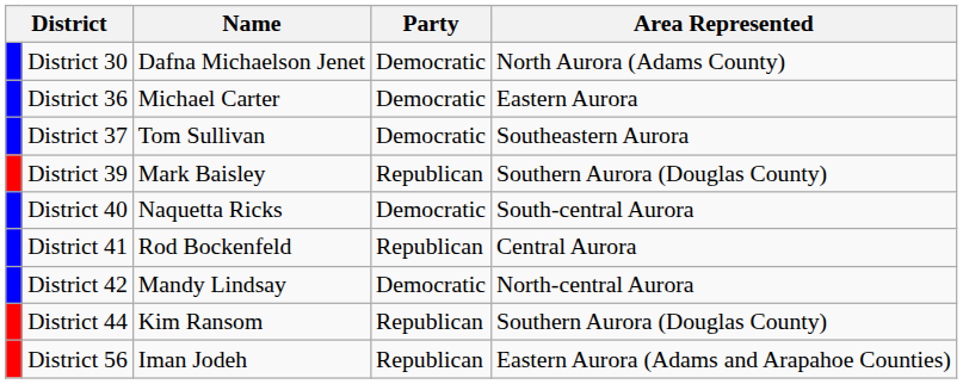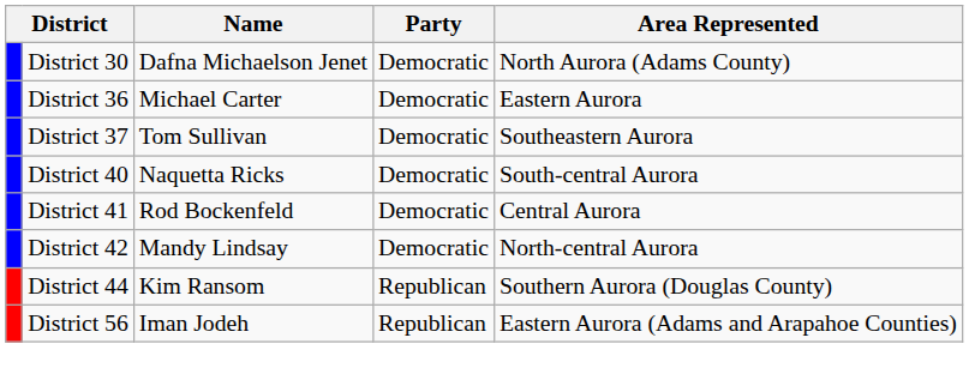 <table class="wikitable">
 <tr>
 <th colspan="2">District</th>
 <th>Name</th>
 <th>Party</th>
 <th>Area Represented</th>
 </tr>
 <tr>
 <td bgcolor=blue> </td>
 <td>District 30</td>
 <td>Dafna Michaelson Jenet</td>
 <td>Democratic</td>
 <td>North Aurora (Adams County)</td>
 </tr>
 <tr>
 <td bgcolor=blue> </td>
 <td>District 36</td>
 <td>Michael Carter</td>
 <td>Democratic</td>
 <td>Eastern Aurora</td>
 </tr>
 <tr>
 <td bgcolor=blue> </td>
 <td>District 37</td>
 <td>Tom Sullivan</td>
 <td>Democratic</td>
 <td>Southeastern Aurora</td>
 </tr>
 <tr>
-<td bgcolor=red> </td>
-<td>District 39</td>
-<td>Mark Baisley</td>
-<td>Republican</td>
-<td>Southern Aurora (Douglas County)</td>
-</tr>
-<tr>
 <td bgcolor=blue> </td>
 <td>District 40</td>
 <td>Naquetta Ricks</td>
 <td>Democratic</td>
 <td>South-central Aurora</td>
 </tr>
 <tr>
 <td bgcolor=blue> </td>
 <td>District 41</td>
 <td>Rod Bockenfeld</td>
-<td>Republican</td>
+<td>Democratic</td>
 <td>Central Aurora</td>
 </tr>
 <tr>
 <td bgcolor=blue> </td>
 <td>District 42</td>
 <td>Mandy Lindsay</td>
 <td>Democratic</td>
 <td>North-central Aurora</td>
 </tr>
 <tr>
 <td bgcolor=red> </td>
 <td>District 44</td>
 <td>Kim Ransom</td>
 <td>Republican</td>
 <td>Southern Aurora (Douglas County)</td>
 </tr>
 <tr>
 <td bgcolor=red> </td>
 <td>District 56</td>
 <td>Iman Jodeh</td>
 <td>Republican</td>
 <td>Eastern Aurora (Adams and Arapahoe Counties)</td>
 </tr>
 </table>
